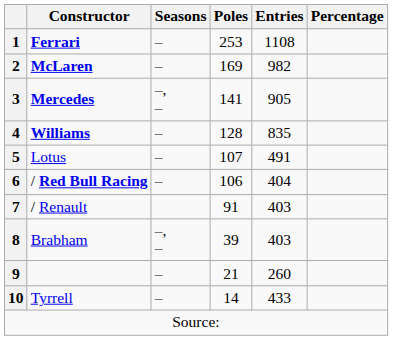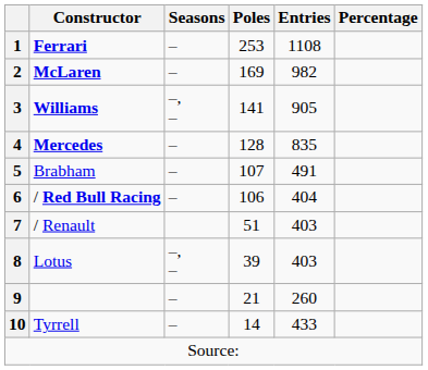 <table class="wikitable">
 <tr>
 <th></th>
 <th>Constructor</th>
 <th>Seasons</th>
 <th>Poles</th>
 <th>Entries</th>
 <th>Percentage</th>
 </tr>
 <tr>
 <th>1</th>
 <td> <strong><a href='#'>Ferrari</a></strong></td>
 <td>–</td>
 <td align=center>253</td>
 <td align=center>1108</td>
 <td align=center></td>
 </tr>
 <tr>
 <th>2</th>
 <td> <strong><a href='#'>McLaren</a></strong></td>
 <td>–</td>
 <td align=center>169</td>
 <td align=center>982</td>
 <td align=center></td>
 </tr>
 <tr>
 <th>3</th>
-<td> <strong><a href='#'>Mercedes</a></strong></td>
+<td> <strong><a href='#'>Williams</a></strong></td>
 <td>–,<br>–</td>
 <td align=center>141</td>
 <td align=center>905</td>
 <td align=center></td>
 </tr>
 <tr>
 <th>4</th>
-<td> <strong><a href='#'>Williams</a></strong></td>
+<td> <strong><a href='#'>Mercedes</a></strong></td>
 <td>–</td>
 <td align=center>128</td>
 <td align=center>835</td>
 <td align=center></td>
 </tr>
 <tr>
 <th>5</th>
-<td> <a href='#'>Lotus</a></td>
+<td> <a href='#'>Brabham</a></td>
 <td>–</td>
 <td align=center>107</td>
 <td align=center>491</td>
 <td align=center></td>
 </tr>
 <tr>
 <th>6</th>
 <td align="left">/ <strong><a href='#'>Red Bull Racing</a></strong></td>
 <td>–</td>
 <td align=center>106</td>
 <td align=center>404</td>
 <td align=center></td>
 </tr>
 <tr>
 <th>7</th>
 <td>/ <a href='#'>Renault</a></td>
 <td></td>
-<td align=center>91</td>
+<td align=center>51</td>
 <td align=center>403</td>
 <td align=center></td>
 </tr>
 <tr>
 <th>8</th>
-<td> <a href='#'>Brabham</a></td>
+<td> <a href='#'>Lotus</a></td>
 <td>–,<br>–</td>
 <td align=center>39</td>
 <td align=center>403</td>
 <td align=center></td>
 </tr>
 <tr>
 <th>9</th>
 <td></td>
 <td>–</td>
 <td align=center>21</td>
 <td align=center>260</td>
 <td align=center></td>
 </tr>
 <tr>
 <th>10</th>
 <td> <a href='#'>Tyrrell</a></td>
 <td>–</td>
 <td align=center>14</td>
 <td align=center>433</td>
 <td align=center></td>
 </tr>
 <tr>
 <td colspan=6 align="center">Source:</td>
 </tr>
 </table>
